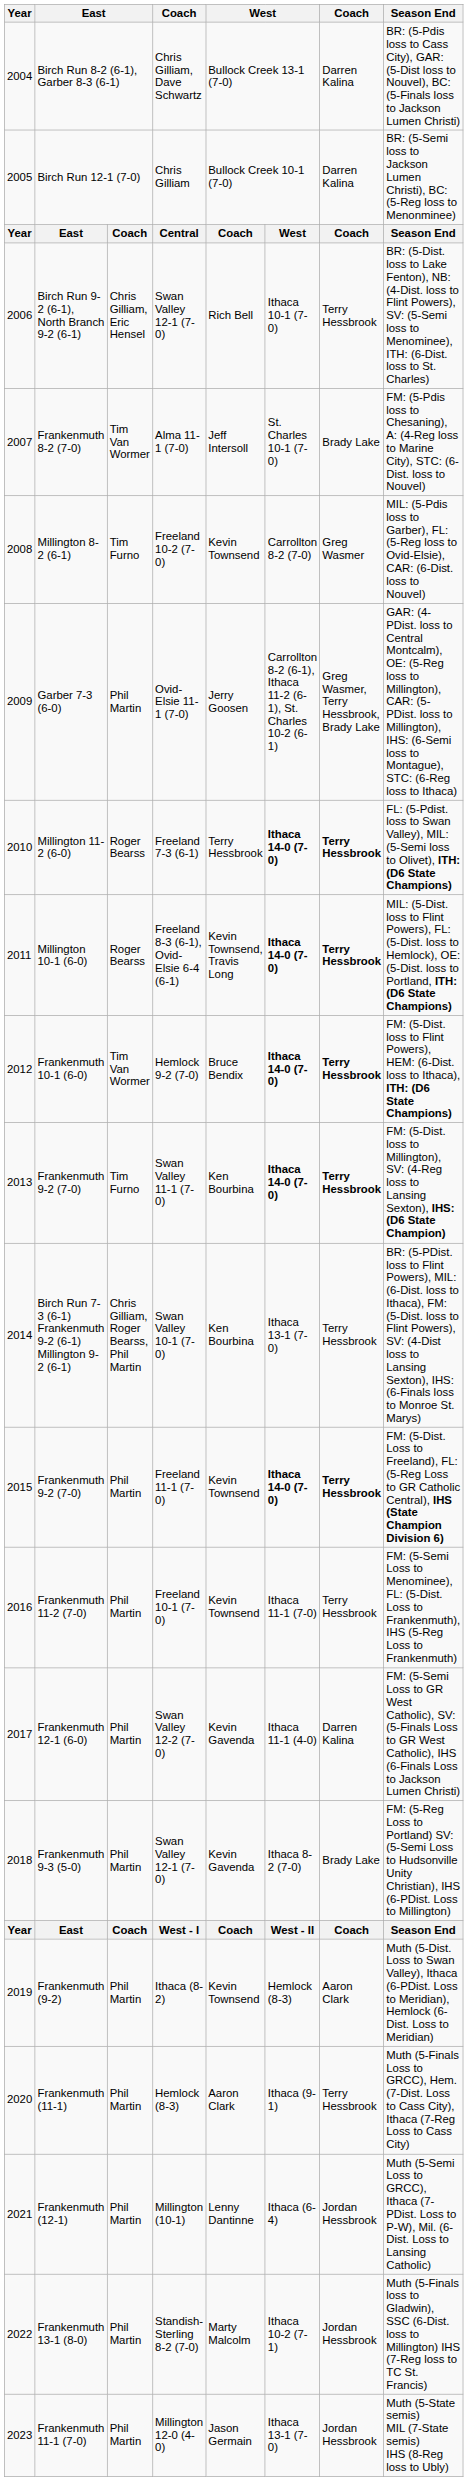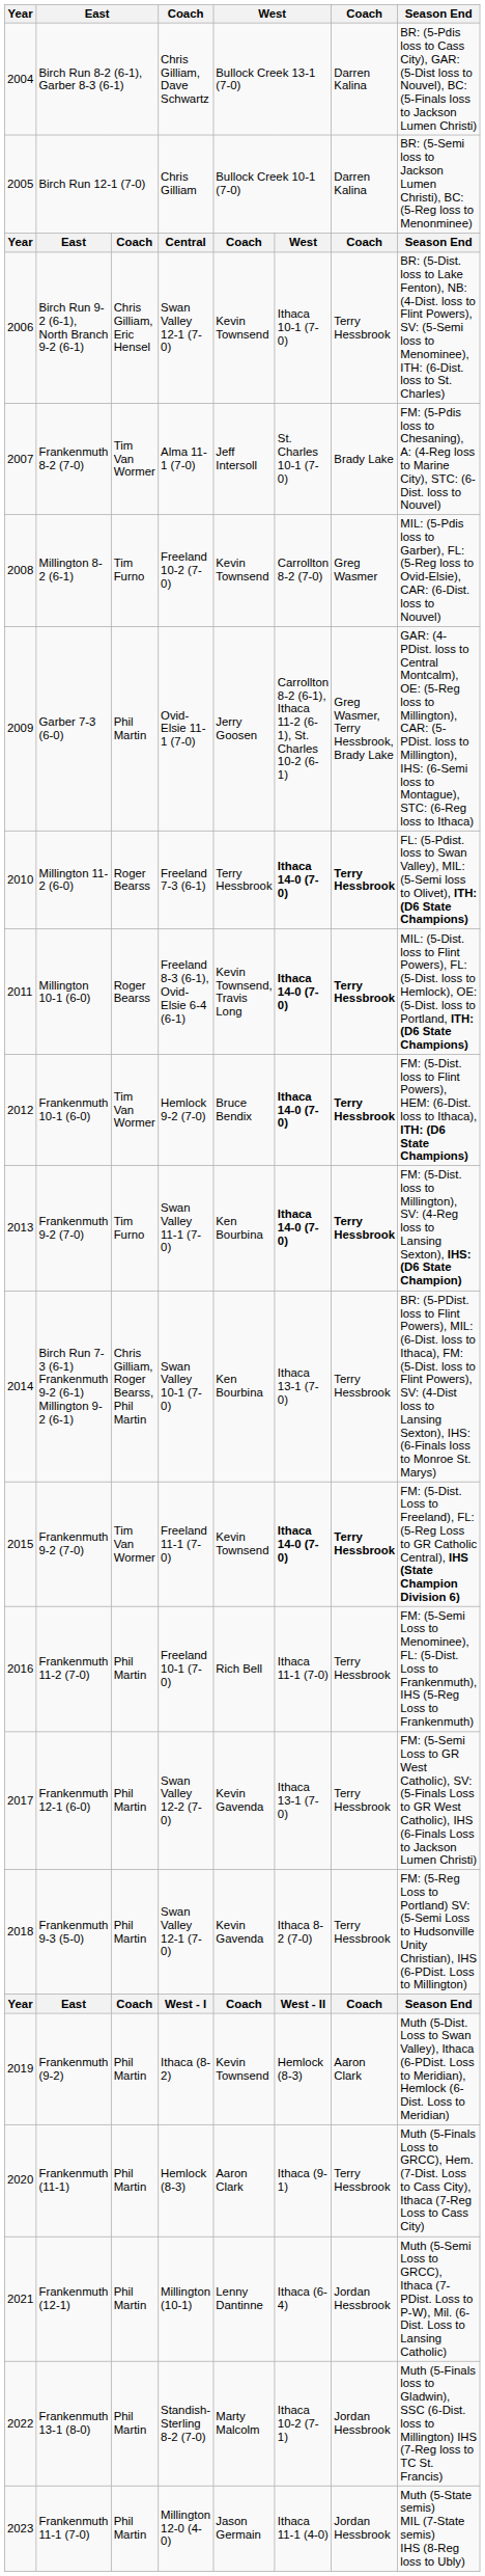 <table class="wikitable mw-collapsible mw-collapsed">
 <tr>
 <th>Year</th>
 <th colspan="2">East</th>
 <th>Coach</th>
 <th colspan="2">West</th>
 <th>Coach</th>
 <th>Season End</th>
 </tr>
 <tr>
 <td>2004</td>
 <td colspan="2">Birch Run 8-2 (6-1), Garber 8-3 (6-1)</td>
 <td>Chris Gilliam, Dave Schwartz</td>
 <td colspan="2">Bullock Creek 13-1 (7-0)</td>
 <td>Darren Kalina</td>
 <td>BR: (5-Pdis loss to Cass City), GAR: (5-Dist loss to Nouvel), BC: (5-Finals loss to Jackson Lumen Christi)</td>
 </tr>
 <tr>
 <td>2005</td>
 <td colspan="2">Birch Run 12-1 (7-0)</td>
 <td>Chris Gilliam</td>
 <td colspan="2">Bullock Creek 10-1 (7-0)</td>
 <td>Darren Kalina</td>
 <td>BR: (5-Semi loss to Jackson Lumen Christi), BC: (5-Reg loss to Menonminee)</td>
 </tr>
 <tr>
 <th>Year</th>
 <th>East</th>
 <th>Coach</th>
 <th>Central</th>
 <th>Coach</th>
 <th>West</th>
 <th>Coach</th>
 <th>Season End</th>
 </tr>
 <tr>
 <td>2006</td>
 <td>Birch Run 9-2 (6-1), North Branch 9-2 (6-1)</td>
 <td>Chris Gilliam, Eric Hensel</td>
 <td>Swan Valley 12-1 (7-0)</td>
-<td>Rich Bell</td>
+<td>Kevin Townsend</td>
 <td>Ithaca 10-1 (7-0)</td>
 <td>Terry Hessbrook</td>
 <td>BR: (5-Dist. loss to Lake Fenton), NB: (4-Dist. loss to Flint Powers), SV: (5-Semi loss to Menominee), ITH: (6-Dist. loss to St. Charles)</td>
 </tr>
 <tr>
 <td>2007</td>
 <td>Frankenmuth 8-2 (7-0)</td>
 <td>Tim Van Wormer</td>
 <td>Alma 11-1 (7-0)</td>
 <td>Jeff Intersoll</td>
 <td>St. Charles 10-1 (7-0)</td>
 <td>Brady Lake</td>
 <td>FM: (5-Pdis loss to Chesaning), A: (4-Reg loss to Marine City), STC: (6-Dist. loss to Nouvel)</td>
 </tr>
 <tr>
 <td>2008</td>
 <td>Millington 8-2 (6-1)</td>
 <td>Tim Furno</td>
 <td>Freeland 10-2 (7-0)</td>
 <td>Kevin Townsend</td>
 <td>Carrollton 8-2 (7-0)</td>
 <td>Greg Wasmer</td>
 <td>MIL: (5-Pdis loss to Garber), FL: (5-Reg loss to Ovid-Elsie), CAR: (6-Dist. loss to Nouvel)</td>
 </tr>
 <tr>
 <td>2009</td>
 <td>Garber 7-3 (6-0)</td>
 <td>Phil Martin</td>
 <td>Ovid-Elsie 11-1 (7-0)</td>
 <td>Jerry Goosen</td>
 <td>Carrollton 8-2 (6-1), Ithaca 11-2 (6-1), St. Charles 10-2 (6-1)</td>
 <td>Greg Wasmer, Terry Hessbrook, Brady Lake</td>
 <td>GAR: (4-PDist. loss to Central Montcalm), OE: (5-Reg loss to Millington), CAR: (5-PDist. loss to Millington), IHS: (6-Semi loss to Montague), STC: (6-Reg loss to Ithaca)</td>
 </tr>
 <tr>
 <td>2010</td>
 <td>Millington 11-2 (6-0)</td>
 <td>Roger Bearss</td>
 <td>Freeland 7-3 (6-1)</td>
 <td>Terry Hessbrook</td>
 <td><strong>Ithaca 14-0 (7-0)</strong></td>
 <td><strong>Terry Hessbrook</strong></td>
 <td>FL: (5-Pdist. loss to Swan Valley), MIL: (5-Semi loss to Olivet), <strong>ITH: (D6 State Champions)</strong></td>
 </tr>
 <tr>
 <td>2011</td>
 <td>Millington 10-1 (6-0)</td>
 <td>Roger Bearss</td>
 <td>Freeland 8-3 (6-1), Ovid-Elsie 6-4 (6-1)</td>
 <td>Kevin Townsend, Travis Long</td>
 <td><strong>Ithaca 14-0 (7-0)</strong></td>
 <td><strong>Terry Hessbrook</strong></td>
 <td>MIL: (5-Dist. loss to Flint Powers), FL: (5-Dist. loss to Hemlock), OE: (5-Dist. loss to Portland, <strong>ITH: (D6 State Champions)</strong></td>
 </tr>
 <tr>
 <td>2012</td>
 <td>Frankenmuth 10-1 (6-0)</td>
 <td>Tim Van Wormer</td>
 <td>Hemlock 9-2 (7-0)</td>
 <td>Bruce Bendix</td>
 <td><strong>Ithaca 14-0 (7-0)</strong></td>
 <td><strong>Terry Hessbrook</strong></td>
 <td>FM: (5-Dist. loss to Flint Powers), HEM: (6-Dist. loss to Ithaca), <strong>ITH: (D6 State Champions)</strong></td>
 </tr>
 <tr>
 <td>2013</td>
 <td>Frankenmuth 9-2 (7-0)</td>
 <td>Tim Furno</td>
 <td>Swan Valley 11-1 (7-0)</td>
 <td>Ken Bourbina</td>
 <td><strong>Ithaca 14-0 (7-0)</strong></td>
 <td><strong>Terry Hessbrook</strong></td>
 <td>FM: (5-Dist. loss to Millington), SV: (4-Reg loss to Lansing Sexton), <strong>IHS: (D6 State Champion)</strong></td>
 </tr>
 <tr>
 <td>2014</td>
 <td>Birch Run 7-3 (6-1) Frankenmuth 9-2 (6-1) Millington 9-2 (6-1)</td>
 <td>Chris Gilliam, Roger Bearss, Phil Martin</td>
 <td>Swan Valley 10-1 (7-0)</td>
 <td>Ken Bourbina</td>
 <td>Ithaca 13-1 (7-0)</td>
 <td>Terry Hessbrook</td>
 <td>BR: (5-PDist. loss to Flint Powers), MIL: (6-Dist. loss to Ithaca), FM: (5-Dist. loss to Flint Powers), SV: (4-Dist loss to Lansing Sexton), IHS: (6-Finals loss to Monroe St. Marys)</td>
 </tr>
 <tr>
 <td>2015</td>
 <td>Frankenmuth 9-2 (7-0)</td>
-<td>Phil Martin</td>
+<td>Tim Van Wormer</td>
 <td>Freeland 11-1 (7-0)</td>
 <td>Kevin Townsend</td>
 <td><strong>Ithaca 14-0 (7-0)</strong></td>
 <td><strong>Terry Hessbrook</strong></td>
 <td>FM: (5-Dist. Loss to Freeland), FL: (5-Reg Loss to GR Catholic Central), <strong>IHS (State Champion Division 6)</strong></td>
 </tr>
 <tr>
 <td>2016</td>
 <td>Frankenmuth 11-2 (7-0)</td>
 <td>Phil Martin</td>
 <td>Freeland 10-1 (7-0)</td>
-<td>Kevin Townsend</td>
+<td>Rich Bell</td>
 <td>Ithaca 11-1 (7-0)</td>
 <td>Terry Hessbrook</td>
 <td>FM: (5-Semi Loss to Menominee), FL: (5-Dist. Loss to Frankenmuth), IHS (5-Reg Loss to Frankenmuth)</td>
 </tr>
 <tr>
 <td>2017</td>
 <td>Frankenmuth 12-1 (6-0)</td>
 <td>Phil Martin</td>
 <td>Swan Valley 12-2 (7-0)</td>
 <td>Kevin Gavenda</td>
-<td>Ithaca 11-1 (4-0)</td>
-<td>Darren Kalina</td>
+<td>Ithaca 13-1 (7-0)</td>
+<td>Terry Hessbrook</td>
 <td>FM: (5-Semi Loss to GR West Catholic), SV: (5-Finals Loss to GR West Catholic), IHS (6-Finals Loss to Jackson Lumen Christi)</td>
 </tr>
 <tr>
 <td>2018</td>
 <td>Frankenmuth 9-3 (5-0)</td>
 <td>Phil Martin</td>
 <td>Swan Valley 12-1 (7-0)</td>
 <td>Kevin Gavenda</td>
 <td>Ithaca 8-2 (7-0)</td>
-<td>Brady Lake</td>
+<td>Terry Hessbrook</td>
 <td>FM: (5-Reg Loss to Portland) SV: (5-Semi Loss to Hudsonville Unity Christian), IHS (6-PDist. Loss to Millington)</td>
 </tr>
 <tr>
 <th>Year</th>
 <th>East</th>
 <th>Coach</th>
 <th>West - I</th>
 <th>Coach</th>
 <th>West - II</th>
 <th>Coach</th>
 <th>Season End</th>
 </tr>
 <tr>
 <td>2019</td>
 <td>Frankenmuth (9-2)</td>
 <td>Phil Martin</td>
 <td>Ithaca (8-2)</td>
 <td>Kevin Townsend</td>
 <td>Hemlock (8-3)</td>
 <td>Aaron Clark</td>
 <td>Muth (5-Dist. Loss to Swan Valley), Ithaca (6-PDist. Loss to Meridian), Hemlock (6-Dist. Loss to Meridian)</td>
 </tr>
 <tr>
 <td>2020</td>
 <td>Frankenmuth (11-1)</td>
 <td>Phil Martin</td>
 <td>Hemlock (8-3)</td>
 <td>Aaron Clark</td>
 <td>Ithaca (9-1)</td>
 <td>Terry Hessbrook</td>
 <td>Muth (5-Finals Loss to GRCC), Hem. (7-Dist. Loss to Cass City), Ithaca (7-Reg Loss to Cass City)</td>
 </tr>
 <tr>
 <td>2021</td>
 <td>Frankenmuth (12-1)</td>
 <td>Phil Martin</td>
 <td>Millington (10-1)</td>
 <td>Lenny Dantinne</td>
 <td>Ithaca (6-4)</td>
 <td>Jordan Hessbrook</td>
 <td>Muth (5-Semi Loss to GRCC), Ithaca (7-PDist. Loss to P-W), Mil. (6-Dist. Loss to Lansing Catholic)</td>
 </tr>
 <tr>
 <td>2022</td>
 <td>Frankenmuth 13-1 (8-0)</td>
 <td>Phil Martin</td>
 <td>Standish-Sterling 8-2 (7-0)</td>
 <td>Marty Malcolm</td>
 <td>Ithaca 10-2 (7-1)</td>
 <td>Jordan Hessbrook</td>
 <td>Muth (5-Finals loss to Gladwin), SSC (6-Dist. loss to Millington) IHS (7-Reg loss to TC St. Francis)</td>
 </tr>
 <tr>
 <td>2023</td>
 <td>Frankenmuth 11-1 (7-0)</td>
 <td>Phil Martin</td>
 <td>Millington 12-0 (4-0)</td>
 <td>Jason Germain</td>
-<td>Ithaca 13-1 (7-0)</td>
+<td>Ithaca 11-1 (4-0)</td>
 <td>Jordan Hessbrook</td>
 <td>Muth (5-State semis)<br>MIL (7-State semis)<br>IHS (8-Reg loss to Ubly)</td>
 </tr>
 </table>
